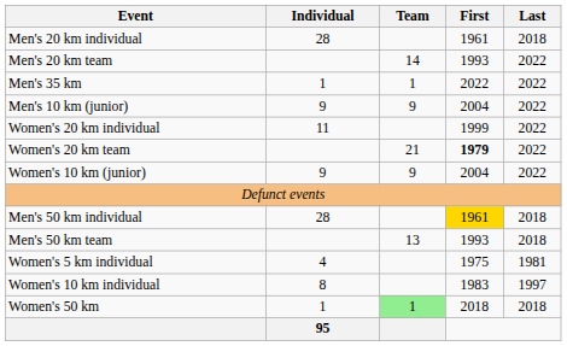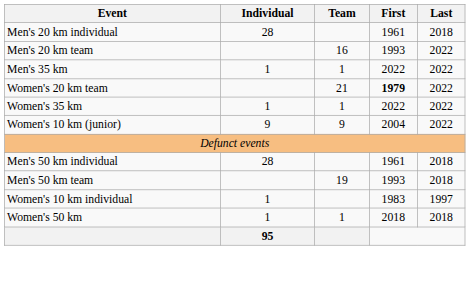 <table class="wikitable" width=50% style="font-size:100%; text-align:center">
 <tr>
 <th>Event</th>
 <th>Individual</th>
 <th>Team</th>
 <th>First</th>
 <th>Last</th>
 </tr>
 <tr>
 <td align=left>Men's 20 km individual</td>
 <td>28</td>
 <td></td>
 <td>1961</td>
 <td>2018</td>
 </tr>
 <tr>
 <td align=left>Men's 20 km team</td>
 <td></td>
-<td>14</td>
+<td>16</td>
 <td>1993</td>
 <td>2022</td>
 </tr>
 <tr>
 <td align=left>Men's 35 km</td>
 <td>1</td>
 <td>1</td>
 <td>2022</td>
 <td>2022</td>
 </tr>
 <tr>
-<td align=left>Men's 10 km (junior)</td>
-<td>9</td>
-<td>9</td>
-<td>2004</td>
-<td>2022</td>
-</tr>
-<tr>
-<td align=left>Women's 20 km individual</td>
-<td>11</td>
-<td></td>
-<td>1999</td>
-<td>2022</td>
-</tr>
-<tr>
 <td align=left>Women's 20 km team</td>
 <td></td>
 <td>21</td>
 <td><strong>1979</strong></td>
+<td>2022</td>
+</tr>
+<tr>
+<td align=left>Women's 35 km</td>
+<td>1</td>
+<td>1</td>
+<td>2022</td>
 <td>2022</td>
 </tr>
 <tr>
 <td align=left>Women's 10 km  (junior)</td>
 <td>9</td>
 <td>9</td>
 <td>2004</td>
 <td>2022</td>
 </tr>
 <tr>
 <td align=center colspan=5 bgcolor=#F7BE81><em>Defunct events</em></td>
 </tr>
 <tr>
 <td align=left>Men's 50 km individual</td>
 <td>28</td>
 <td></td>
-<td style="background: gold;">1961</td>
+<td>1961</td>
 <td>2018</td>
 </tr>
 <tr>
 <td align=left>Men's 50 km team</td>
 <td></td>
-<td>13</td>
+<td>19</td>
 <td>1993</td>
 <td>2018</td>
 </tr>
 <tr>
-<td align=left>Women's 5 km individual</td>
-<td>4</td>
-<td></td>
-<td>1975</td>
-<td>1981</td>
-</tr>
-<tr>
 <td align=left>Women's 10 km individual</td>
-<td>8</td>
+<td>1</td>
 <td></td>
 <td>1983</td>
 <td>1997</td>
 </tr>
 <tr>
 <td align=left>Women's 50 km</td>
 <td>1</td>
-<td style="background: lightgreen;">1</td>
+<td>1</td>
 <td>2018</td>
 <td>2018</td>
 </tr>
 <tr>
 <th></th>
 <th>95</th>
 <th></th>
 </tr>
 </table>
